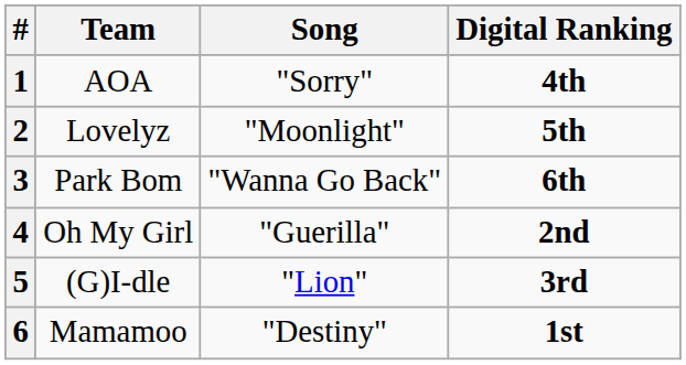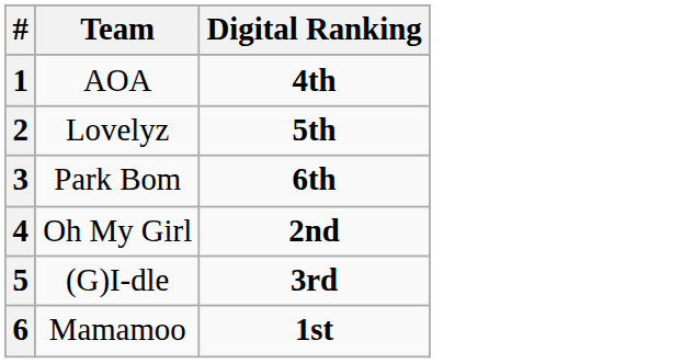 <table class="wikitable plainrowheaders sortable" style="text-align:center">
 <tr>
 <th scope="col">#</th>
 <th scope="col">Team</th>
-<th scope="col">Song</th>
 <th scope="col">Digital Ranking</th>
 </tr>
 <tr>
 <th scope="row" style="text-align:center"><strong>1</strong></th>
 <td>AOA</td>
-<td>"Sorry"</td>
 <td><strong>4th</strong></td>
 </tr>
 <tr>
 <th scope="row" style="text-align:center"><strong>2</strong></th>
 <td>Lovelyz</td>
-<td>"Moonlight"</td>
 <td><strong>5th</strong></td>
 </tr>
 <tr>
 <th scope="row" style="text-align:center"><strong>3</strong></th>
 <td>Park Bom</td>
-<td>"Wanna Go Back"<br></td>
 <td><strong>6th</strong></td>
 </tr>
 <tr>
 <th scope="row" style="text-align:center"><strong>4</strong></th>
 <td>Oh My Girl</td>
-<td>"Guerilla"<br></td>
 <td><strong>2nd</strong></td>
 </tr>
 <tr>
 <th scope="row" style="text-align:center"><strong>5</strong></th>
 <td>(G)I-dle</td>
-<td>"<a href='#'>Lion</a>"</td>
 <td><strong>3rd</strong></td>
 </tr>
 <tr>
 <th scope="row" style="text-align:center"><strong>6</strong></th>
 <td>Mamamoo</td>
-<td>"Destiny"<br></td>
 <td><strong>1st</strong></td>
 </tr>
 </table>
